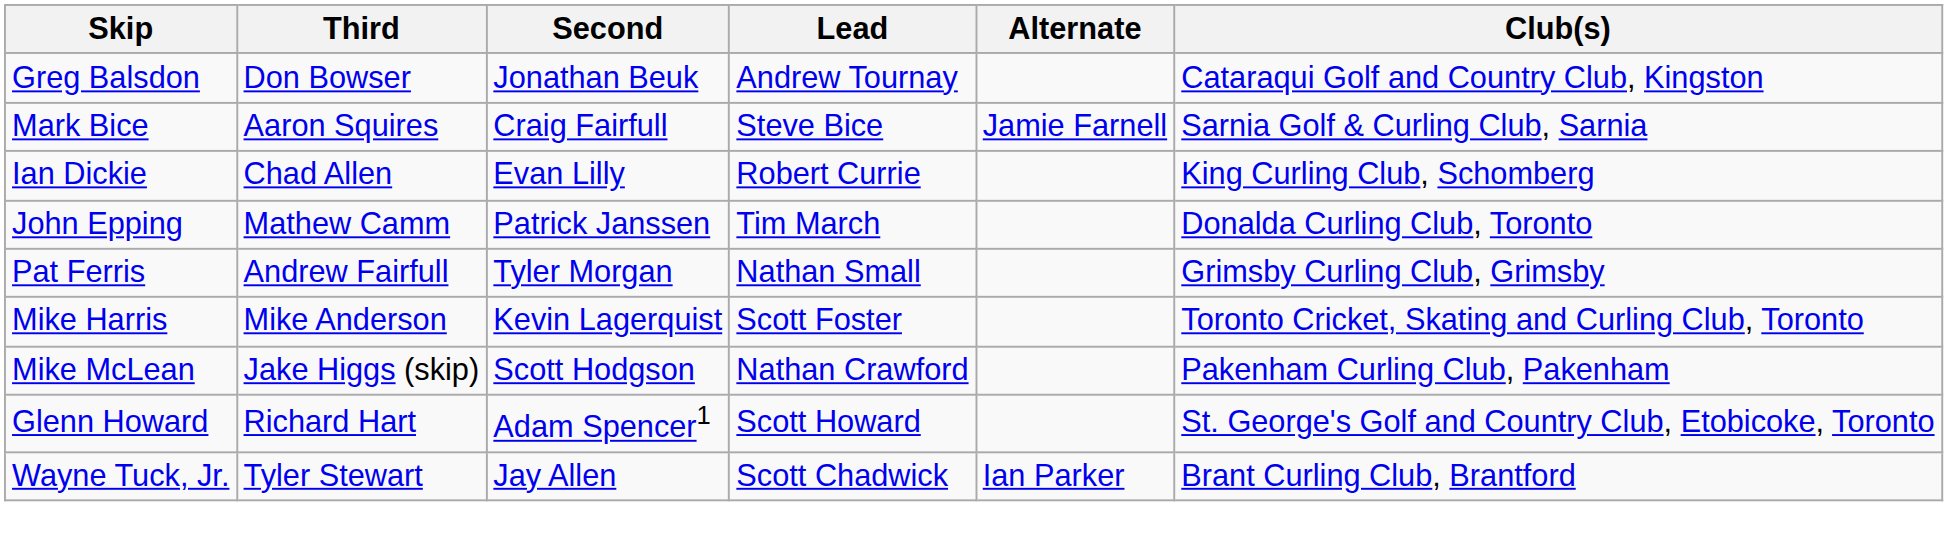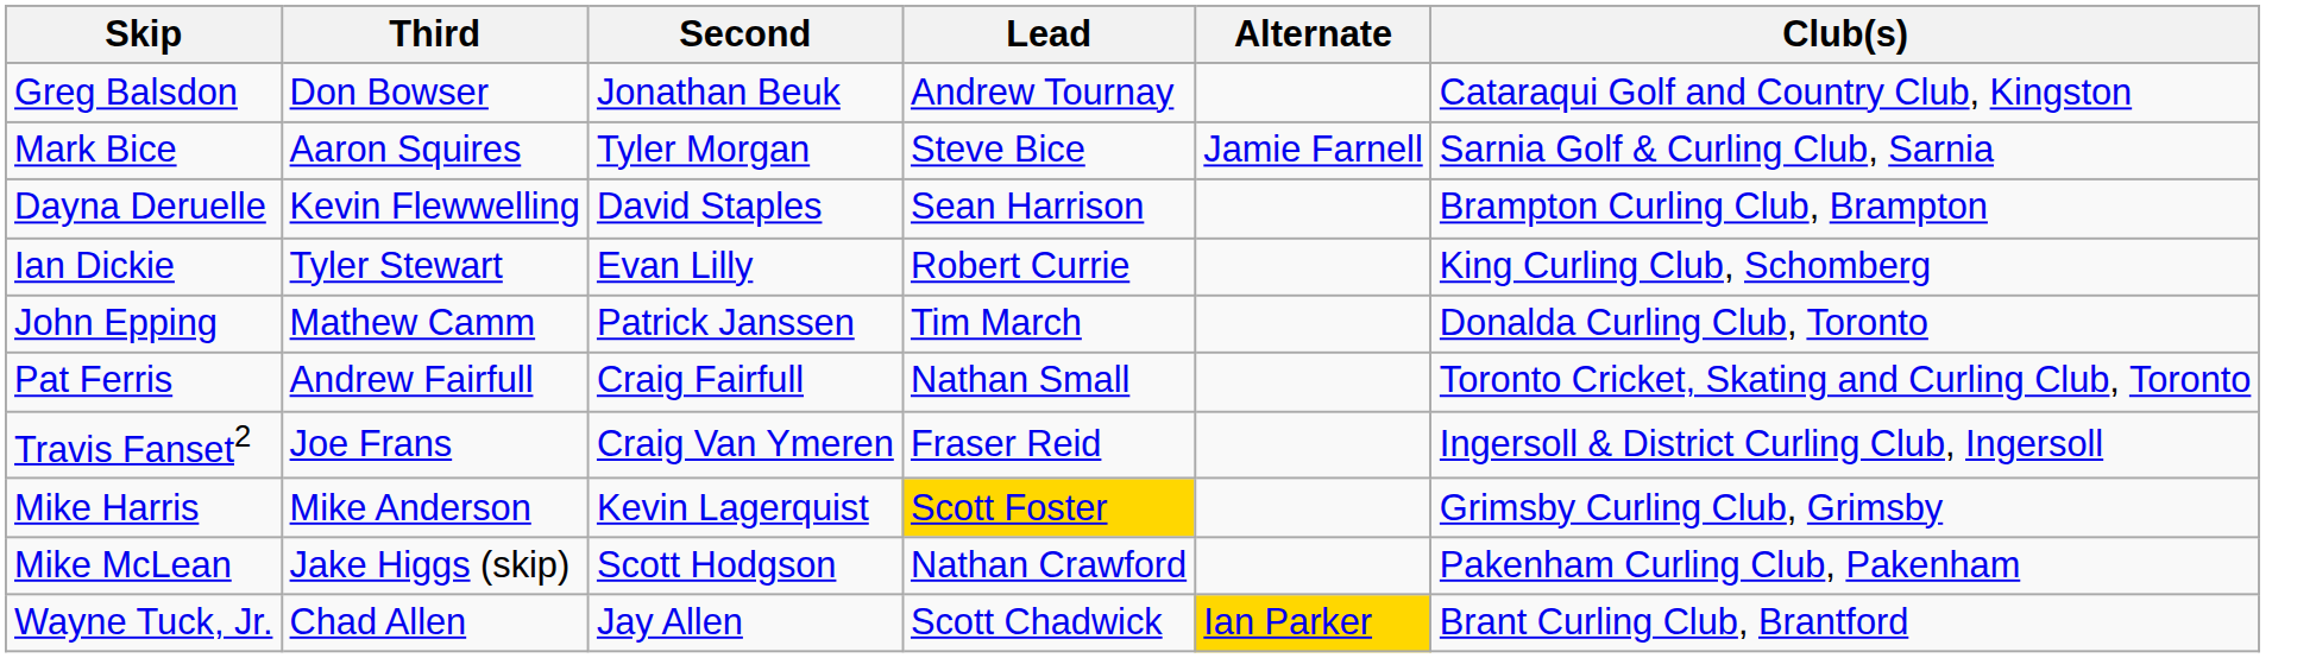 <table class="wikitable">
 <tr>
 <th>Skip</th>
 <th>Third</th>
 <th>Second</th>
 <th>Lead</th>
 <th>Alternate</th>
 <th>Club(s)</th>
 </tr>
 <tr>
 <td><a href='#'>Greg Balsdon</a></td>
 <td><a href='#'>Don Bowser</a></td>
 <td><a href='#'>Jonathan Beuk</a></td>
 <td><a href='#'>Andrew Tournay</a></td>
 <td></td>
 <td><a href='#'>Cataraqui Golf and Country Club</a>, <a href='#'>Kingston</a></td>
 </tr>
 <tr>
 <td><a href='#'>Mark Bice</a></td>
 <td><a href='#'>Aaron Squires</a></td>
-<td><a href='#'>Craig Fairfull</a></td>
+<td><a href='#'>Tyler Morgan</a></td>
 <td><a href='#'>Steve Bice</a></td>
 <td><a href='#'>Jamie Farnell</a></td>
 <td><a href='#'>Sarnia Golf & Curling Club</a>, <a href='#'>Sarnia</a></td>
 </tr>
 <tr>
+<td><a href='#'>Dayna Deruelle</a></td>
+<td><a href='#'>Kevin Flewwelling</a></td>
+<td><a href='#'>David Staples</a></td>
+<td><a href='#'>Sean Harrison</a></td>
+<td></td>
+<td><a href='#'>Brampton Curling Club</a>, <a href='#'>Brampton</a></td>
+</tr>
+<tr>
 <td><a href='#'>Ian Dickie</a></td>
-<td><a href='#'>Chad Allen</a></td>
+<td><a href='#'>Tyler Stewart</a></td>
 <td><a href='#'>Evan Lilly</a></td>
 <td><a href='#'>Robert Currie</a></td>
 <td></td>
 <td><a href='#'>King Curling Club</a>, <a href='#'>Schomberg</a></td>
 </tr>
 <tr>
 <td><a href='#'>John Epping</a></td>
 <td><a href='#'>Mathew Camm</a></td>
 <td><a href='#'>Patrick Janssen</a></td>
 <td><a href='#'>Tim March</a></td>
 <td></td>
 <td><a href='#'>Donalda Curling Club</a>, <a href='#'>Toronto</a></td>
 </tr>
 <tr>
 <td><a href='#'>Pat Ferris</a></td>
 <td><a href='#'>Andrew Fairfull</a></td>
-<td><a href='#'>Tyler Morgan</a></td>
+<td><a href='#'>Craig Fairfull</a></td>
 <td><a href='#'>Nathan Small</a></td>
 <td></td>
-<td><a href='#'>Grimsby Curling Club</a>, <a href='#'>Grimsby</a></td>
+<td><a href='#'>Toronto Cricket, Skating and Curling Club</a>, <a href='#'>Toronto</a></td>
+</tr>
+<tr>
+<td><a href='#'>Travis Fanset</a><sup>2</sup></td>
+<td><a href='#'>Joe Frans</a></td>
+<td><a href='#'>Craig Van Ymeren</a></td>
+<td><a href='#'>Fraser Reid</a></td>
+<td></td>
+<td><a href='#'>Ingersoll & District Curling Club</a>, <a href='#'>Ingersoll</a></td>
 </tr>
 <tr>
 <td><a href='#'>Mike Harris</a></td>
 <td><a href='#'>Mike Anderson</a></td>
 <td><a href='#'>Kevin Lagerquist</a></td>
-<td><a href='#'>Scott Foster</a></td>
+<td style="background: gold;"><a href='#'>Scott Foster</a></td>
 <td></td>
-<td><a href='#'>Toronto Cricket, Skating and Curling Club</a>, <a href='#'>Toronto</a></td>
+<td><a href='#'>Grimsby Curling Club</a>, <a href='#'>Grimsby</a></td>
 </tr>
 <tr>
 <td><a href='#'>Mike McLean</a></td>
 <td><a href='#'>Jake Higgs</a> (skip)</td>
 <td><a href='#'>Scott Hodgson</a></td>
 <td><a href='#'>Nathan Crawford</a></td>
 <td></td>
 <td><a href='#'>Pakenham Curling Club</a>, <a href='#'>Pakenham</a></td>
 </tr>
 <tr>
-<td><a href='#'>Glenn Howard</a></td>
-<td><a href='#'>Richard Hart</a></td>
-<td><a href='#'>Adam Spencer</a><sup>1</sup></td>
-<td><a href='#'>Scott Howard</a></td>
-<td></td>
-<td><a href='#'>St. George's Golf and Country Club</a>, <a href='#'>Etobicoke</a>, <a href='#'>Toronto</a></td>
-</tr>
-<tr>
 <td><a href='#'>Wayne Tuck, Jr.</a></td>
-<td><a href='#'>Tyler Stewart</a></td>
+<td><a href='#'>Chad Allen</a></td>
 <td><a href='#'>Jay Allen</a></td>
 <td><a href='#'>Scott Chadwick</a></td>
-<td><a href='#'>Ian Parker</a></td>
+<td style="background: gold;"><a href='#'>Ian Parker</a></td>
 <td><a href='#'>Brant Curling Club</a>, <a href='#'>Brantford</a></td>
 </tr>
 </table>
